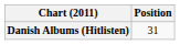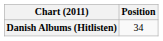 <table class="wikitable plainrowheaders" style="text-align:center">
 <tr>
 <th scope="col">Chart (2011)</th>
 <th scope="col">Position</th>
 </tr>
 <tr>
 <th scope="row">Danish Albums (Hitlisten)</th>
-<td>31</td>
+<td>34</td>
 </tr>
 </table>
